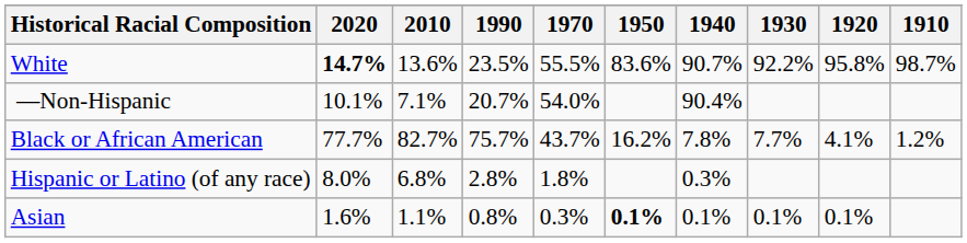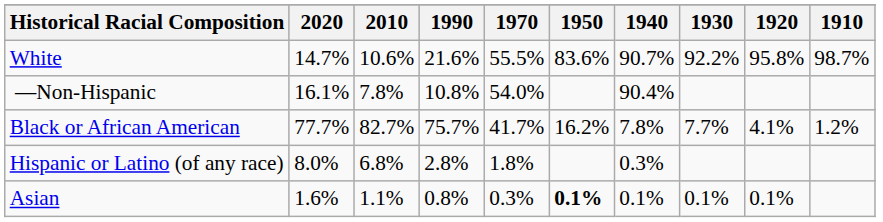 <table class="wikitable mw-collapsed collapsible" style="font-size: 90%">
 <tr>
 </tr>
 <tr>
 <th>Historical Racial Composition</th>
 <th>2020</th>
 <th>2010</th>
 <th>1990</th>
 <th>1970</th>
 <th>1950</th>
 <th>1940</th>
 <th>1930</th>
 <th>1920</th>
 <th>1910</th>
 </tr>
 <tr>
 <td><a href='#'>White</a></td>
-<td><strong>14.7%</strong></td>
-<td>13.6%</td>
-<td>23.5%</td>
+<td>14.7%</td>
+<td>10.6%</td>
+<td>21.6%</td>
 <td>55.5%</td>
 <td>83.6%</td>
 <td>90.7%</td>
 <td>92.2%</td>
 <td>95.8%</td>
 <td>98.7%</td>
 </tr>
 <tr>
 <td> —Non-Hispanic</td>
-<td>10.1%</td>
-<td>7.1%</td>
-<td>20.7%</td>
+<td>16.1%</td>
+<td>7.8%</td>
+<td>10.8%</td>
 <td>54.0%</td>
 <td></td>
 <td>90.4%</td>
 <td></td>
 <td></td>
 <td></td>
 </tr>
 <tr>
 <td><a href='#'>Black or African American</a></td>
 <td>77.7%</td>
 <td>82.7%</td>
 <td>75.7%</td>
-<td>43.7%</td>
+<td>41.7%</td>
 <td>16.2%</td>
 <td>7.8%</td>
 <td>7.7%</td>
 <td>4.1%</td>
 <td>1.2%</td>
 </tr>
 <tr>
 <td><a href='#'>Hispanic or Latino</a> (of any race)</td>
 <td>8.0%</td>
 <td>6.8%</td>
 <td>2.8%</td>
 <td>1.8%</td>
 <td></td>
 <td>0.3%</td>
 <td></td>
 <td></td>
 <td></td>
 </tr>
 <tr>
 <td><a href='#'>Asian</a></td>
 <td>1.6%</td>
 <td>1.1%</td>
 <td>0.8%</td>
 <td>0.3%</td>
 <td><strong>0.1%</strong></td>
 <td>0.1%</td>
 <td>0.1%</td>
 <td>0.1%</td>
 <td></td>
 </tr>
 </table>
